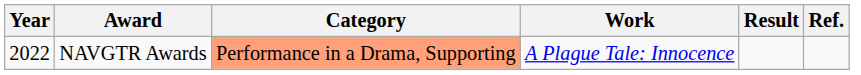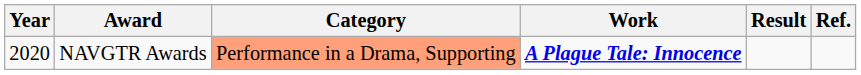 <table class="wikitable">
 <tr>
 <th>Year</th>
 <th>Award</th>
 <th>Category</th>
 <th>Work</th>
 <th>Result</th>
 <th>Ref.</th>
 </tr>
 <tr>
-<td>2022</td>
+<td>2020</td>
 <td>NAVGTR Awards</td>
 <td style="background: lightsalmon;">Performance in a Drama, Supporting</td>
-<td><em><a href='#'>A Plague Tale: Innocence</a></em></td>
+<td><strong><em><a href='#'>A Plague Tale: Innocence</a></em></strong></td>
 <td></td>
 <td></td>
 </tr>
 </table>
